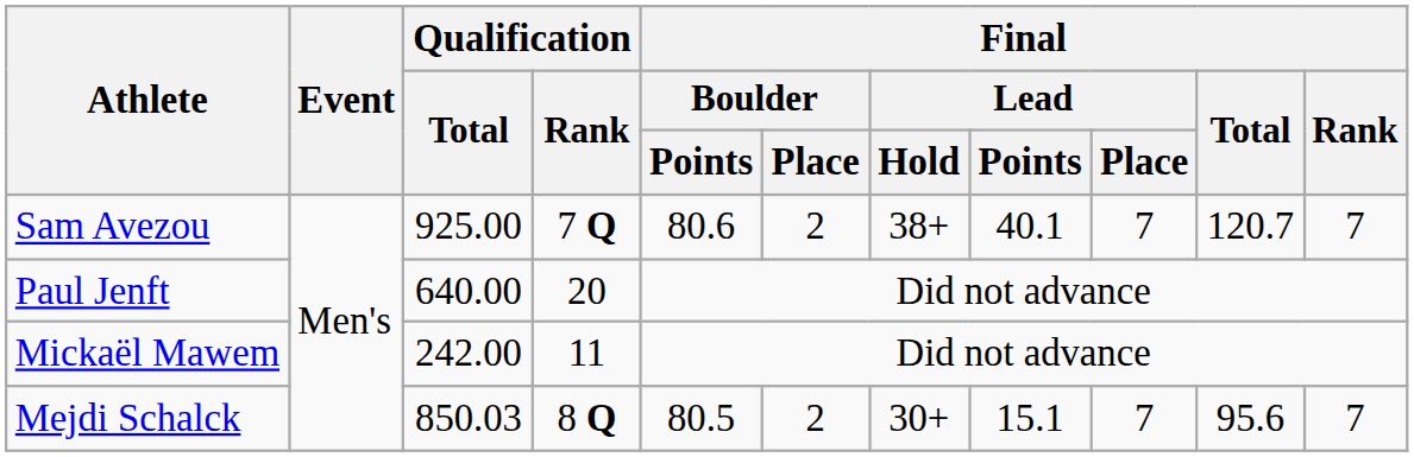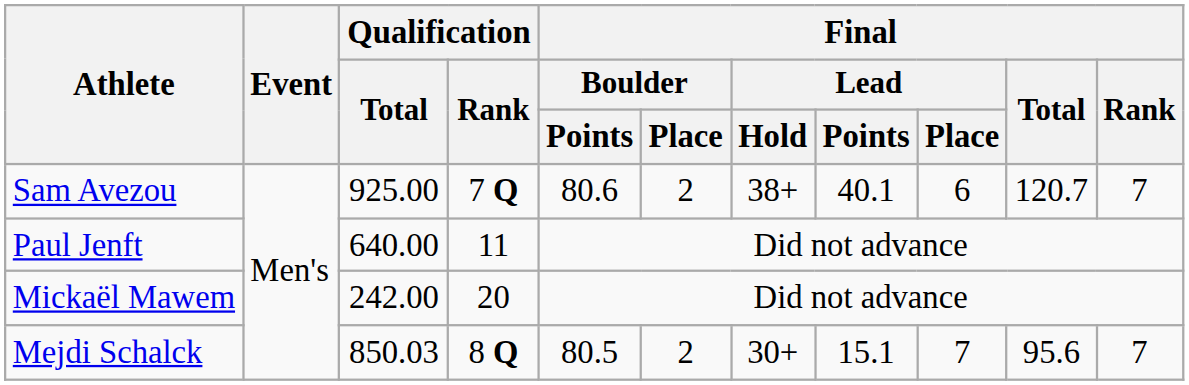 <table class="wikitable" style="font-size:90%">
 <tr>
 <th rowspan="3">Athlete</th>
 <th rowspan="3">Event</th>
 <th colspan="2">Qualification</th>
 <th colspan="9">Final</th>
 </tr>
 <tr style="font-size: 95%">
 <th rowspan="2">Total</th>
 <th rowspan="2">Rank</th>
 <th colspan="2">Boulder</th>
 <th colspan="3">Lead</th>
 <th rowspan="2">Total</th>
 <th rowspan="2">Rank</th>
 </tr>
 <tr>
 <th>Points</th>
 <th>Place</th>
 <th>Hold</th>
 <th>Points</th>
 <th>Place</th>
 </tr>
 <tr align=center>
 <td align=left><a href='#'>Sam Avezou</a></td>
 <td align=left rowspan=4>Men's</td>
 <td>925.00</td>
 <td>7 <strong>Q</strong></td>
 <td>80.6</td>
 <td>2</td>
 <td>38+</td>
 <td>40.1</td>
-<td>7</td>
+<td>6</td>
 <td>120.7</td>
 <td>7</td>
 </tr>
 <tr align=center>
 <td align=left><a href='#'>Paul Jenft</a></td>
 <td>640.00</td>
-<td>20</td>
+<td>11</td>
 <td colspan=7>Did not advance</td>
 </tr>
 <tr align=center>
 <td align=left><a href='#'>Mickaël Mawem</a></td>
 <td>242.00</td>
-<td>11</td>
+<td>20</td>
 <td colspan=7>Did not advance</td>
 </tr>
 <tr align=center>
 <td align=left><a href='#'>Mejdi Schalck</a></td>
 <td>850.03</td>
 <td>8 <strong>Q</strong></td>
 <td>80.5</td>
 <td>2</td>
 <td>30+</td>
 <td>15.1</td>
 <td>7</td>
 <td>95.6</td>
 <td>7</td>
 </tr>
 </table>
